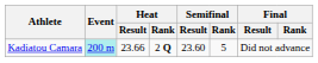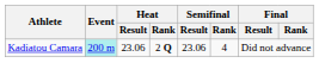 <table class="wikitable" style="font-size:90%">
 <tr>
 <th rowspan="2">Athlete</th>
 <th rowspan="2">Event</th>
 <th colspan="2">Heat</th>
 <th colspan="2">Semifinal</th>
 <th colspan="2">Final</th>
 </tr>
 <tr style="font-size:95%">
 <th>Result</th>
 <th>Rank</th>
 <th>Result</th>
 <th>Rank</th>
 <th>Result</th>
 <th>Rank</th>
 </tr>
 <tr align=center>
 <td align=left><a href='#'>Kadiatou Camara</a></td>
 <td align=left style="background: paleturquoise;"><a href='#'>200 m</a></td>
-<td>23.66</td>
+<td>23.06</td>
 <td>2 <strong>Q</strong></td>
-<td>23.60</td>
-<td>5</td>
+<td>23.06</td>
+<td>4</td>
 <td colspan=4>Did not advance</td>
 </tr>
 </table>
